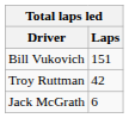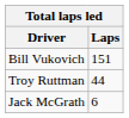 <table class="wikitable">
 <tr>
 <th colspan=2>Total laps led</th>
 </tr>
 <tr>
 <th>Driver</th>
 <th>Laps</th>
 </tr>
 <tr>
 <td>Bill Vukovich</td>
 <td>151</td>
 </tr>
 <tr>
 <td>Troy Ruttman</td>
-<td>42</td>
+<td>44</td>
 </tr>
 <tr>
 <td>Jack McGrath</td>
 <td>6</td>
 </tr>
 </table>
